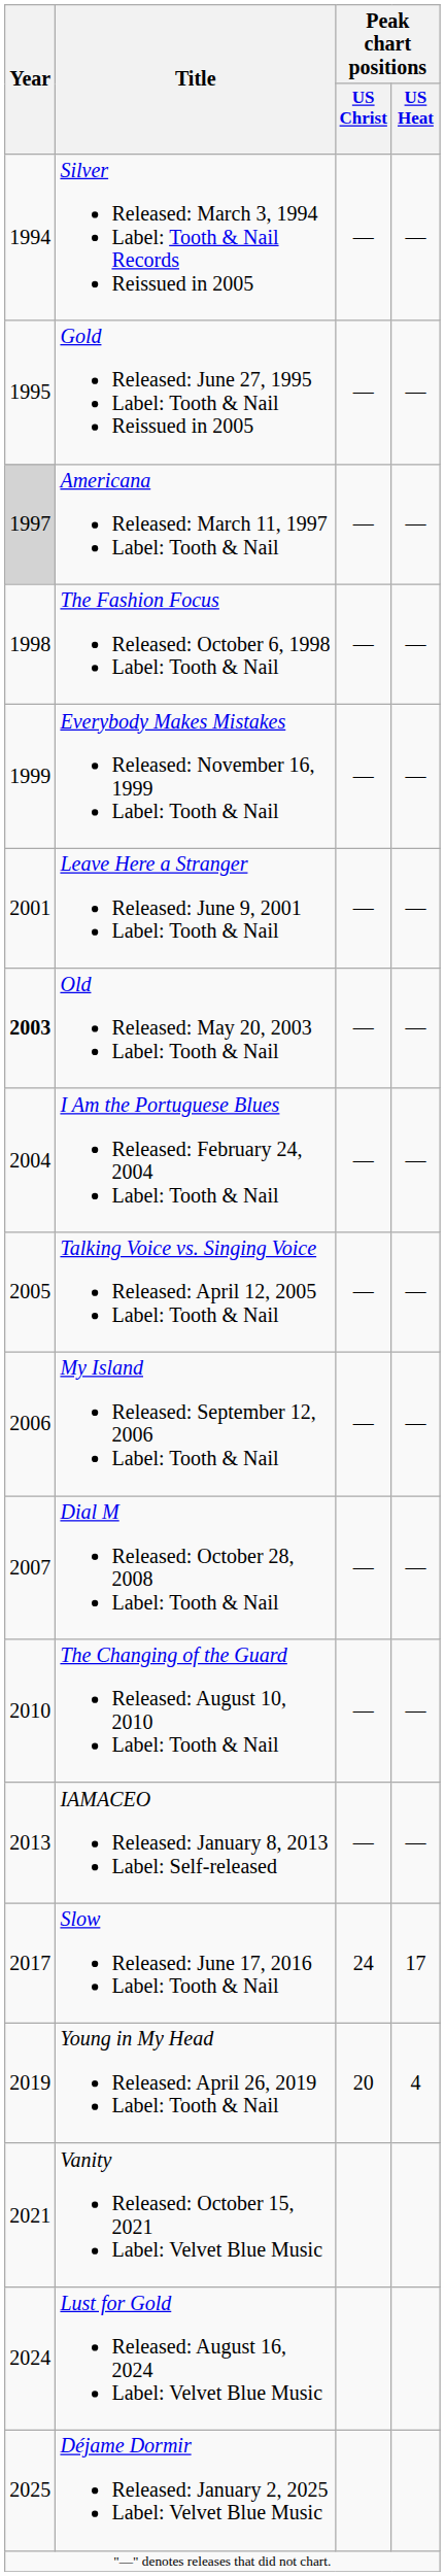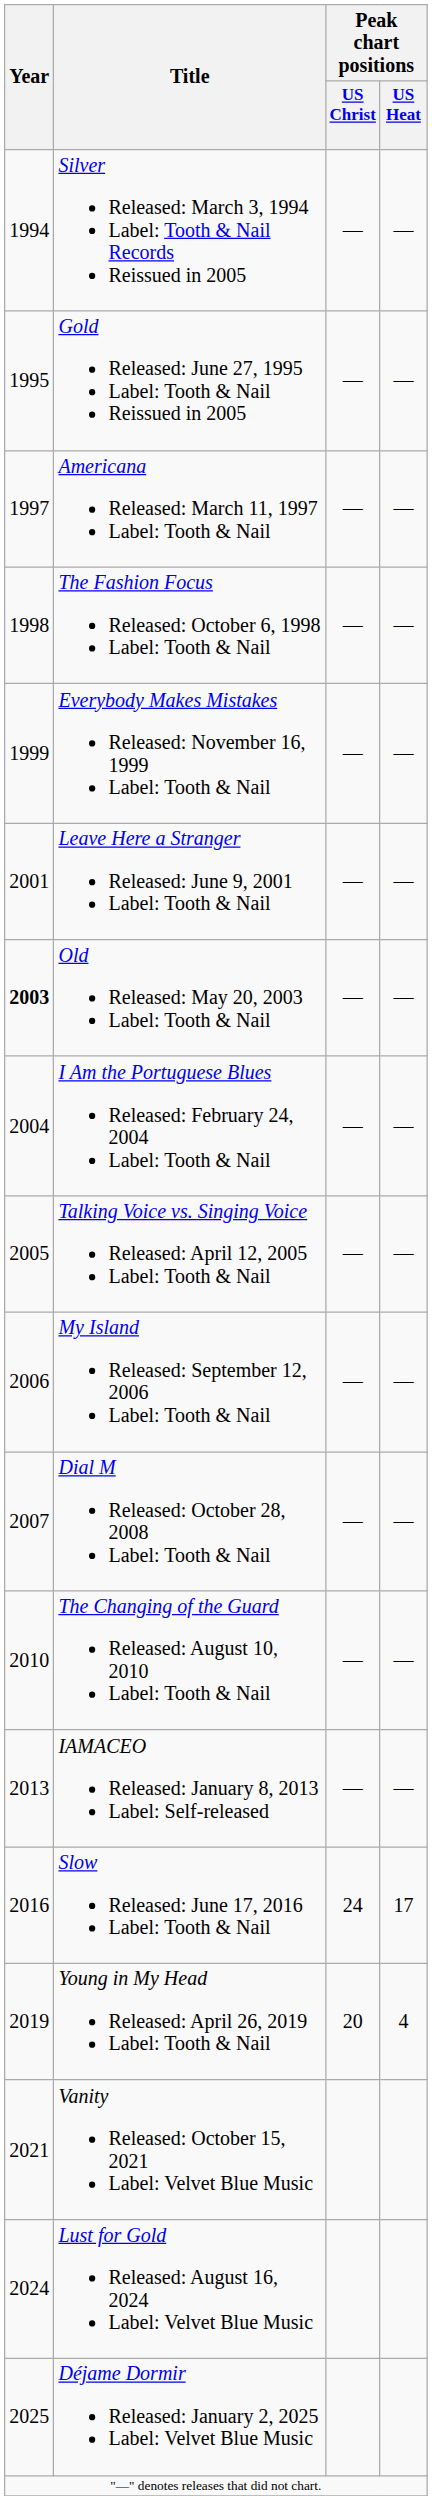 <table class="wikitable" style="text-align:center;">
 <tr>
 <th rowspan="2">Year</th>
 <th width="210" rowspan="2">Title</th>
 <th colspan="2">Peak chart positions</th>
 </tr>
 <tr>
 <th scope="col" style="width:2.3em;font-size:85%;"><a href='#'>US<br>Christ</a><br><br></th>
 <th scope="col" style="width:2.3em;font-size:85%;"><a href='#'>US<br>Heat</a><br><br></th>
 </tr>
 <tr>
 <td>1994</td>
 <td align=left><em><a href='#'>Silver</a></em><br><ul><li>Released: March 3, 1994</li><li>Label: <a href='#'>Tooth & Nail Records</a></li><li>Reissued in 2005</li></ul></td>
 <td>—</td>
 <td>—</td>
 </tr>
 <tr>
 <td>1995</td>
 <td align=left><em><a href='#'>Gold</a></em><br><ul><li>Released: June 27, 1995</li><li>Label: Tooth & Nail</li><li>Reissued in 2005</li></ul></td>
 <td>—</td>
 <td>—</td>
 </tr>
 <tr>
-<td style="background: lightgrey;">1997</td>
+<td>1997</td>
 <td align=left><em><a href='#'>Americana</a></em><br><ul><li>Released: March 11, 1997</li><li>Label: Tooth & Nail</li></ul></td>
 <td>—</td>
 <td>—</td>
 </tr>
 <tr>
 <td>1998</td>
 <td align=left><em><a href='#'>The Fashion Focus</a></em><br><ul><li>Released: October 6, 1998</li><li>Label: Tooth & Nail</li></ul></td>
 <td>—</td>
 <td>—</td>
 </tr>
 <tr>
 <td>1999</td>
 <td align=left><em><a href='#'>Everybody Makes Mistakes</a></em><br><ul><li>Released: November 16, 1999</li><li>Label: Tooth & Nail</li></ul></td>
 <td>—</td>
 <td>—</td>
 </tr>
 <tr>
 <td>2001</td>
 <td align=left><em><a href='#'>Leave Here a Stranger</a></em><br><ul><li>Released: June 9, 2001</li><li>Label: Tooth & Nail</li></ul></td>
 <td>—</td>
 <td>—</td>
 </tr>
 <tr>
 <td><strong>2003</strong></td>
 <td align=left><em><a href='#'>Old</a></em><br><ul><li>Released: May 20, 2003</li><li>Label: Tooth & Nail</li></ul></td>
 <td>—</td>
 <td>—</td>
 </tr>
 <tr>
 <td>2004</td>
 <td align=left><em><a href='#'>I Am the Portuguese Blues</a></em><br><ul><li>Released: February 24, 2004</li><li>Label: Tooth & Nail</li></ul></td>
 <td>—</td>
 <td>—</td>
 </tr>
 <tr>
 <td>2005</td>
 <td align=left><em><a href='#'>Talking Voice vs. Singing Voice</a></em><br><ul><li>Released: April 12, 2005</li><li>Label: Tooth & Nail</li></ul></td>
 <td>—</td>
 <td>—</td>
 </tr>
 <tr>
 <td>2006</td>
 <td align=left><em><a href='#'>My Island</a></em><br><ul><li>Released: September 12, 2006</li><li>Label: Tooth & Nail</li></ul></td>
 <td>—</td>
 <td>—</td>
 </tr>
 <tr>
 <td>2007</td>
 <td align=left><em><a href='#'>Dial M</a></em><br><ul><li>Released: October 28, 2008</li><li>Label: Tooth & Nail</li></ul></td>
 <td>—</td>
 <td>—</td>
 </tr>
 <tr>
 <td>2010</td>
 <td align=left><em><a href='#'>The Changing of the Guard</a></em><br><ul><li>Released: August 10, 2010</li><li>Label: Tooth & Nail</li></ul></td>
 <td>—</td>
 <td>—</td>
 </tr>
 <tr>
 <td>2013</td>
 <td align=left><em>IAMACEO</em><br><ul><li>Released: January 8, 2013</li><li>Label: Self-released</li></ul></td>
 <td>—</td>
 <td>—</td>
 </tr>
 <tr>
-<td>2017</td>
+<td>2016</td>
 <td align=left><em><a href='#'>Slow</a></em><br><ul><li>Released: June 17, 2016</li><li>Label: Tooth & Nail</li></ul></td>
 <td>24</td>
 <td>17</td>
 </tr>
 <tr>
 <td>2019</td>
 <td align=left><em>Young in My Head</em><br><ul><li>Released: April 26, 2019</li><li>Label: Tooth & Nail</li></ul></td>
 <td>20</td>
 <td>4</td>
 </tr>
 <tr>
 <td>2021</td>
 <td align=left><em>Vanity</em><br><ul><li>Released: October 15, 2021</li><li>Label: Velvet Blue Music</li></ul></td>
 <td></td>
 <td></td>
 </tr>
 <tr>
 <td>2024</td>
 <td align=left><em><a href='#'>Lust for Gold</a></em><br><ul><li>Released: August 16, 2024</li><li>Label: Velvet Blue Music</li></ul></td>
 <td></td>
 <td></td>
 </tr>
 <tr>
 <td>2025</td>
 <td align=left><em><a href='#'>Déjame Dormir</a></em><br><ul><li>Released: January 2, 2025</li><li>Label: Velvet Blue Music</li></ul></td>
 <td></td>
 <td></td>
 </tr>
 <tr>
 <td align="center" colspan="8" style="font-size: 8pt">"—" denotes releases that did not chart.</td>
 </tr>
 </table>
